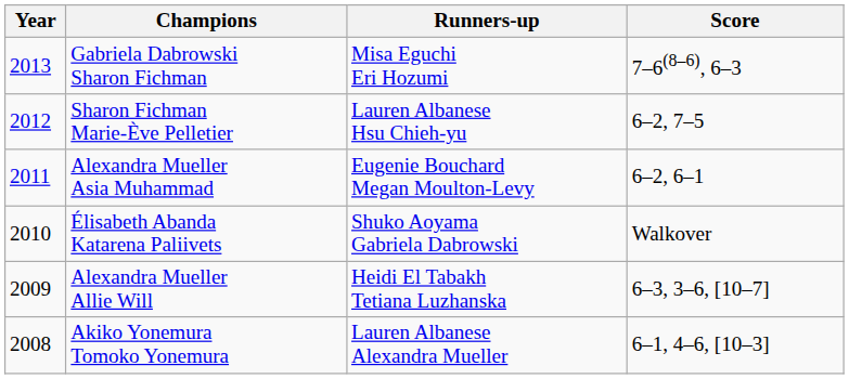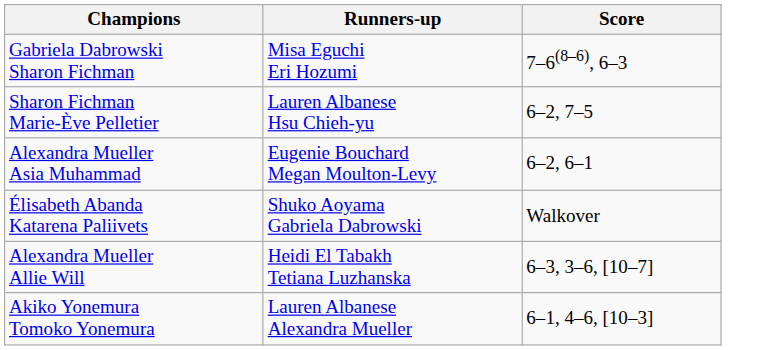 <table class="wikitable">
 <tr>
-<th style="width:40px">Year</th>
 <th style="width:210px">Champions</th>
 <th style="width:210px">Runners-up</th>
 <th style="width:160px">Score</th>
 </tr>
 <tr>
-<td><a href='#'>2013</a></td>
 <td> <a href='#'>Gabriela Dabrowski</a> <br>  <a href='#'>Sharon Fichman</a></td>
 <td> <a href='#'>Misa Eguchi</a> <br>  <a href='#'>Eri Hozumi</a></td>
 <td>7–6<sup>(8–6)</sup>, 6–3</td>
 </tr>
 <tr>
-<td><a href='#'>2012</a></td>
 <td> <a href='#'>Sharon Fichman</a> <br>  <a href='#'>Marie-Ève Pelletier</a></td>
 <td> <a href='#'>Lauren Albanese</a> <br>  <a href='#'>Hsu Chieh-yu</a></td>
 <td>6–2, 7–5</td>
 </tr>
 <tr>
-<td><a href='#'>2011</a></td>
 <td> <a href='#'>Alexandra Mueller</a> <br>  <a href='#'>Asia Muhammad</a></td>
 <td> <a href='#'>Eugenie Bouchard</a> <br>  <a href='#'>Megan Moulton-Levy</a></td>
 <td>6–2, 6–1</td>
 </tr>
 <tr>
-<td>2010</td>
 <td> <a href='#'>Élisabeth Abanda</a> <br>  <a href='#'>Katarena Paliivets</a></td>
 <td> <a href='#'>Shuko Aoyama</a> <br>  <a href='#'>Gabriela Dabrowski</a></td>
 <td>Walkover</td>
 </tr>
 <tr>
-<td>2009</td>
 <td> <a href='#'>Alexandra Mueller</a> <br>  <a href='#'>Allie Will</a></td>
 <td> <a href='#'>Heidi El Tabakh</a> <br>  <a href='#'>Tetiana Luzhanska</a></td>
 <td>6–3, 3–6, [10–7]</td>
 </tr>
 <tr>
-<td>2008</td>
 <td> <a href='#'>Akiko Yonemura</a> <br>  <a href='#'>Tomoko Yonemura</a></td>
 <td> <a href='#'>Lauren Albanese</a> <br>  <a href='#'>Alexandra Mueller</a></td>
 <td>6–1, 4–6, [10–3]</td>
 </tr>
 </table>
